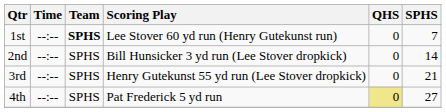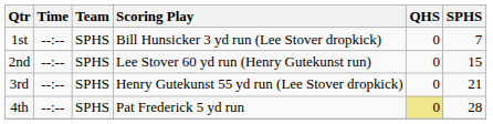 <table class="wikitable">
 <tr>
 <th style="text-align: center;">Qtr</th>
 <th style="text-align: center;">Time</th>
 <th style="text-align: center;">Team</th>
 <th style="text-align: left;">Scoring Play</th>
 <th style="text-align: right;">QHS</th>
 <th style="text-align: right;">SPHS</th>
 </tr>
 <tr>
 <td style="text-align: center;">1st</td>
 <td style="text-align: center;">--:--</td>
-<td style="text-align: center;"><strong>SPHS</strong></td>
-<td style="text-align: left;">Lee Stover 60 yd run (Henry Gutekunst run)</td>
+<td style="text-align: center;">SPHS</td>
+<td style="text-align: left;">Bill Hunsicker 3 yd run (Lee Stover dropkick)</td>
 <td style="text-align: right;">0</td>
 <td style="text-align: right;">7</td>
 </tr>
 <tr>
 <td style="text-align: center;">2nd</td>
 <td style="text-align: center;">--:--</td>
 <td style="text-align: center;">SPHS</td>
-<td style="text-align: left;">Bill Hunsicker 3 yd run (Lee Stover dropkick)</td>
+<td style="text-align: left;">Lee Stover 60 yd run (Henry Gutekunst run)</td>
 <td style="text-align: right;">0</td>
-<td style="text-align: right;">14</td>
+<td style="text-align: right;">15</td>
 </tr>
 <tr>
 <td style="text-align: center;">3rd</td>
 <td style="text-align: center;">--:--</td>
 <td style="text-align: center;">SPHS</td>
 <td style="text-align: left;">Henry Gutekunst 55 yd run (Lee Stover dropkick)</td>
 <td style="text-align: right;">0</td>
 <td style="text-align: right;">21</td>
 </tr>
 <tr>
 <td style="text-align: center;">4th</td>
 <td style="text-align: center;">--:--</td>
 <td style="text-align: center;">SPHS</td>
 <td style="text-align: left;">Pat Frederick 5 yd run</td>
 <td style="background: khaki; text-align: right;">0</td>
-<td style="text-align: right;">27</td>
+<td style="text-align: right;">28</td>
 </tr>
 <tr>
 </tr>
 </table>
